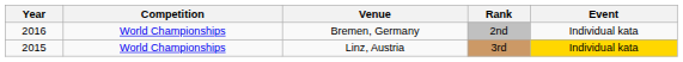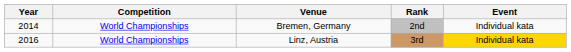 <table class="wikitable sortable" width=45% style="font-size:90%; text-align:center;">
 <tr>
 <th>Year</th>
 <th>Competition</th>
 <th>Venue</th>
 <th>Rank</th>
 <th>Event</th>
 </tr>
 <tr>
-<td>2016</td>
+<td>2014</td>
 <td><a href='#'>World Championships</a></td>
 <td>Bremen, Germany</td>
 <td bgcolor="silver">2nd</td>
 <td>Individual kata</td>
 </tr>
 <tr>
-<td>2015</td>
+<td>2016</td>
 <td><a href='#'>World Championships</a></td>
 <td>Linz, Austria</td>
 <td bgcolor="cc9966">3rd</td>
 <td style="background: gold;">Individual kata</td>
 </tr>
 </table>
